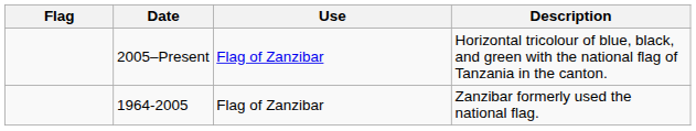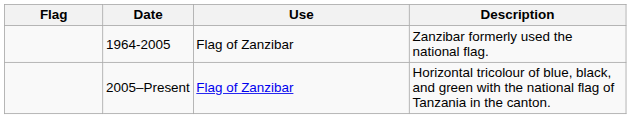 <table class="wikitable">
 <tr>
 <th style="width:110px;">Flag</th>
 <th style="width:100px;">Date</th>
 <th style="width:250px;">Use</th>
 <th style="width:250px;">Description</th>
 </tr>
 <tr>
 <td></td>
+<td>1964-2005</td>
+<td>Flag of Zanzibar</td>
+<td>Zanzibar formerly used the national flag.</td>
+</tr>
+<tr>
+<td></td>
 <td>2005–Present</td>
 <td><a href='#'>Flag of Zanzibar</a></td>
 <td>Horizontal tricolour of blue, black, and green with the national flag of Tanzania in the canton.</td>
 </tr>
-<tr>
-<td></td>
-<td>1964-2005</td>
-<td>Flag of Zanzibar</td>
-<td>Zanzibar formerly used the national flag.</td>
-</tr>
 </table>
